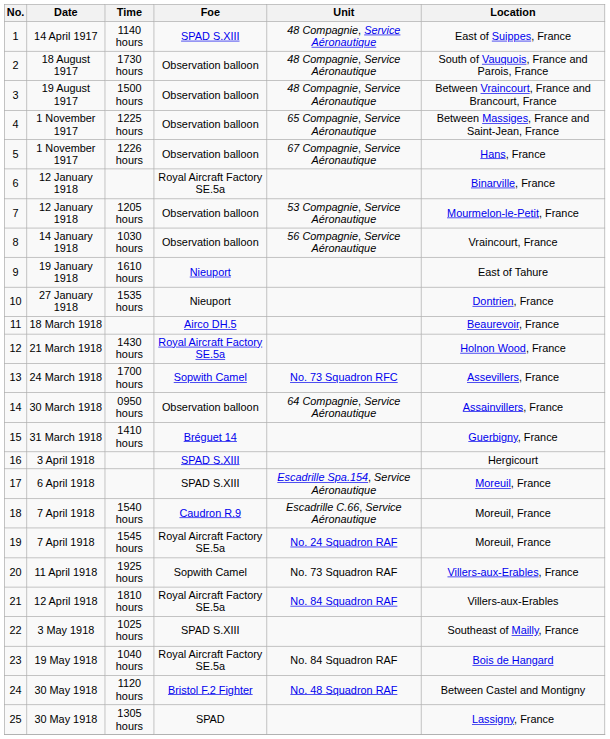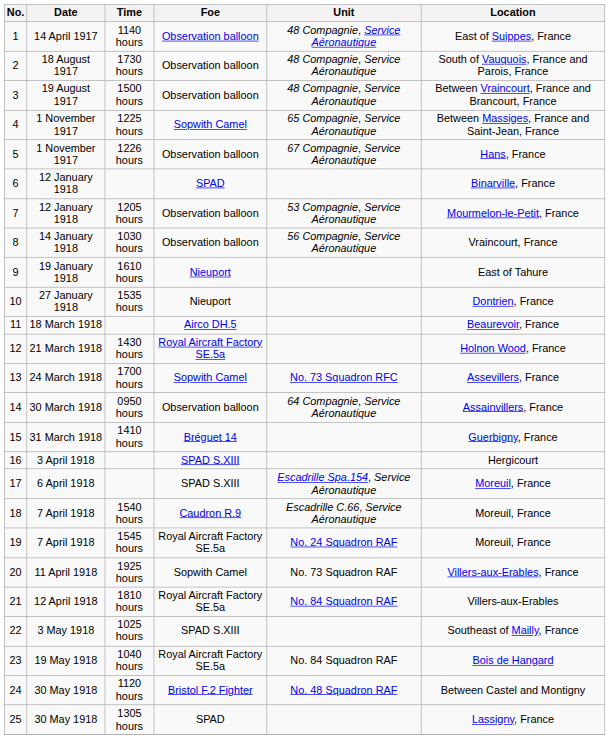 <table class="wikitable" border="1" style="margin: 1em auto 1em auto">
 <tr>
 <th>No.</th>
 <th>Date</th>
 <th>Time</th>
 <th>Foe</th>
 <th>Unit</th>
 <th>Location</th>
 </tr>
 <tr>
 <td align="center">1</td>
 <td align="center">14 April 1917</td>
 <td align="center">1140 hours</td>
-<td align="center"><a href='#'>SPAD S.XIII</a></td>
+<td align="center"><a href='#'>Observation balloon</a></td>
 <td align="center"><em>48 Compagnie</em>, <em><a href='#'>Service Aéronautique</a></em></td>
 <td align="center">East of <a href='#'>Suippes</a>, France</td>
 </tr>
 <tr>
 <td align="center">2</td>
 <td align="center">18 August 1917</td>
 <td align="center">1730 hours</td>
 <td align="center">Observation balloon</td>
 <td align="center"><em>48 Compagnie</em>, <em>Service Aéronautique</em></td>
 <td align="center">South of <a href='#'>Vauquois</a>, France and Parois, France</td>
 </tr>
 <tr>
 <td align="center">3</td>
 <td align="center">19 August 1917</td>
 <td align="center">1500 hours</td>
 <td align="center">Observation balloon</td>
 <td align="center"><em>48 Compagnie</em>, <em>Service Aéronautique</em></td>
 <td align="center">Between <a href='#'>Vraincourt</a>, France and Brancourt, France</td>
 </tr>
 <tr>
 <td align="center">4</td>
 <td align="center">1 November 1917</td>
 <td align="center">1225 hours</td>
-<td align="center">Observation balloon</td>
+<td align="center"><a href='#'>Sopwith Camel</a></td>
 <td align="center"><em>65 Compagnie</em>, <em>Service Aéronautique</em></td>
 <td align="center">Between <a href='#'>Massiges</a>, France and Saint-Jean, France</td>
 </tr>
 <tr>
 <td align="center">5</td>
 <td align="center">1 November 1917</td>
 <td align="center">1226 hours</td>
 <td align="center">Observation balloon</td>
 <td align="center"><em>67 Compagnie</em>, <em>Service Aéronautique</em></td>
 <td align="center"><a href='#'>Hans</a>, France</td>
 </tr>
 <tr>
 <td align="center">6</td>
 <td align="center">12 January 1918</td>
 <td align="center"></td>
-<td align="center">Royal Aircraft Factory SE.5a</td>
+<td align="center"><a href='#'>SPAD</a></td>
 <td align="center"></td>
 <td align="center"><a href='#'>Binarville</a>, France</td>
 </tr>
 <tr>
 <td align="center">7</td>
 <td align="center">12 January 1918</td>
 <td align="center">1205 hours</td>
 <td align="center">Observation balloon</td>
 <td align="center"><em>53 Compagnie</em>, <em>Service Aéronautique</em></td>
 <td align="center"><a href='#'>Mourmelon-le-Petit</a>, France</td>
 </tr>
 <tr>
 <td align="center">8</td>
 <td align="center">14 January 1918</td>
 <td align="center">1030 hours</td>
 <td align="center">Observation balloon</td>
 <td align="center"><em>56 Compagnie</em>, <em>Service Aéronautique</em></td>
 <td align="center">Vraincourt, France</td>
 </tr>
 <tr>
 <td align="center">9</td>
 <td align="center">19 January 1918</td>
 <td align="center">1610 hours</td>
 <td align="center"><a href='#'>Nieuport</a></td>
 <td align="center"></td>
 <td align="center">East of Tahure</td>
 </tr>
 <tr>
 <td align="center">10</td>
 <td align="center">27 January 1918</td>
 <td align="center">1535 hours</td>
 <td align="center">Nieuport</td>
 <td align="center"></td>
 <td align="center"><a href='#'>Dontrien</a>, France</td>
 </tr>
 <tr>
 <td align="center">11</td>
 <td align="center">18 March 1918</td>
 <td align="center"></td>
 <td align="center"><a href='#'>Airco DH.5</a></td>
 <td align="center"></td>
 <td align="center"><a href='#'>Beaurevoir</a>, France</td>
 </tr>
 <tr>
 <td align="center">12</td>
 <td align="center">21 March 1918</td>
 <td align="center">1430 hours</td>
 <td align="center"><a href='#'>Royal Aircraft Factory SE.5a</a></td>
 <td align="center"></td>
 <td align="center"><a href='#'>Holnon Wood</a>, France</td>
 </tr>
 <tr>
 <td align="center">13</td>
 <td align="center">24 March 1918</td>
 <td align="center">1700 hours</td>
 <td align="center"><a href='#'>Sopwith Camel</a></td>
 <td align="center"><a href='#'>No. 73 Squadron RFC</a></td>
 <td align="center"><a href='#'>Assevillers</a>, France</td>
 </tr>
 <tr>
 <td align="center">14</td>
 <td align="center">30 March 1918</td>
 <td align="center">0950 hours</td>
 <td align="center">Observation balloon</td>
 <td align="center"><em>64 Compagnie</em>, <em>Service Aéronautique</em></td>
 <td align="center"><a href='#'>Assainvillers</a>, France</td>
 </tr>
 <tr>
 <td align="center">15</td>
 <td align="center">31 March 1918</td>
 <td align="center">1410 hours</td>
 <td align="center"><a href='#'>Bréguet 14</a></td>
 <td align="center"></td>
 <td align="center"><a href='#'>Guerbigny</a>, France</td>
 </tr>
 <tr>
 <td align="center">16</td>
 <td align="center">3 April 1918</td>
 <td align="center"></td>
 <td align="center"><a href='#'>SPAD S.XIII</a></td>
 <td align="center"></td>
 <td align="center">Hergicourt</td>
 </tr>
 <tr>
 <td align="center">17</td>
 <td align="center">6 April 1918</td>
 <td align="center"></td>
 <td align="center">SPAD S.XIII</td>
 <td align="center"><em><a href='#'>Escadrille Spa.154</a></em>, <em>Service Aéronautique</em></td>
 <td align="center"><a href='#'>Moreuil</a>, France</td>
 </tr>
 <tr>
 <td align="center">18</td>
 <td align="center">7 April 1918</td>
 <td align="center">1540 hours</td>
 <td align="center"><a href='#'>Caudron R.9</a></td>
 <td align="center"><em>Escadrille C.66</em>, <em>Service Aéronautique</em></td>
 <td align="center">Moreuil, France</td>
 </tr>
 <tr>
 <td align="center">19</td>
 <td align="center">7 April 1918</td>
 <td align="center">1545 hours</td>
 <td align="center">Royal Aircraft Factory SE.5a</td>
 <td align="center"><a href='#'>No. 24 Squadron RAF</a></td>
 <td align="center">Moreuil, France</td>
 </tr>
 <tr>
 <td align="center">20</td>
 <td align="center">11 April 1918</td>
 <td align="center">1925 hours</td>
 <td align="center">Sopwith Camel</td>
 <td align="center">No. 73 Squadron RAF</td>
 <td align="center"><a href='#'>Villers-aux-Erables</a>, France</td>
 </tr>
 <tr>
 <td align="center">21</td>
 <td align="center">12 April 1918</td>
 <td align="center">1810 hours</td>
 <td align="center">Royal Aircraft Factory SE.5a</td>
 <td align="center"><a href='#'>No. 84 Squadron RAF</a></td>
 <td align="center">Villers-aux-Erables</td>
 </tr>
 <tr>
 <td align="center">22</td>
 <td align="center">3 May 1918</td>
 <td align="center">1025 hours</td>
 <td align="center">SPAD S.XIII</td>
 <td align="center"></td>
 <td align="center">Southeast of <a href='#'>Mailly</a>, France</td>
 </tr>
 <tr>
 <td align="center">23</td>
 <td align="center">19 May 1918</td>
 <td align="center">1040 hours</td>
 <td align="center">Royal Aircraft Factory SE.5a</td>
 <td align="center">No. 84 Squadron RAF</td>
 <td align="center"><a href='#'>Bois de Hangard</a></td>
 </tr>
 <tr>
 <td align="center">24</td>
 <td align="center">30 May 1918</td>
 <td align="center">1120 hours</td>
 <td align="center"><a href='#'>Bristol F.2 Fighter</a></td>
 <td align="center"><a href='#'>No. 48 Squadron RAF</a></td>
 <td align="center">Between Castel and Montigny</td>
 </tr>
 <tr>
 <td align="center">25</td>
 <td align="center">30 May 1918</td>
 <td align="center">1305 hours</td>
 <td align="center">SPAD</td>
 <td align="center"></td>
 <td align="center"><a href='#'>Lassigny</a>, France</td>
 </tr>
 <tr }>
 </tr>
 </table>
